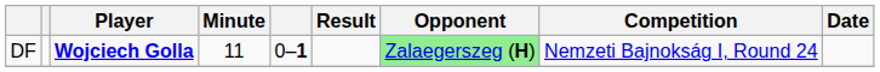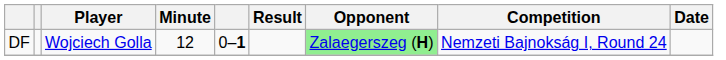 <table class="wikitable sortable sticky-header" style="text-align:center; font-size:85%;">
 <tr>
 <th></th>
 <th></th>
 <th>Player</th>
 <th>Minute</th>
 <th></th>
 <th>Result</th>
 <th>Opponent</th>
 <th>Competition</th>
 <th>Date</th>
 </tr>
 <tr>
 <td>DF</td>
 <td></td>
-<td><strong><a href='#'>Wojciech Golla</a></strong></td>
-<td>11</td>
+<td><a href='#'>Wojciech Golla</a></td>
+<td>12</td>
 <td>0–<strong>1</strong></td>
 <td></td>
 <td style="background: lightgreen;"><a href='#'>Zalaegerszeg</a> (<strong>H</strong>)</td>
 <td><a href='#'>Nemzeti Bajnokság I, Round 24</a></td>
 <td></td>
 </tr>
 <tr>
 </tr>
 </table>
